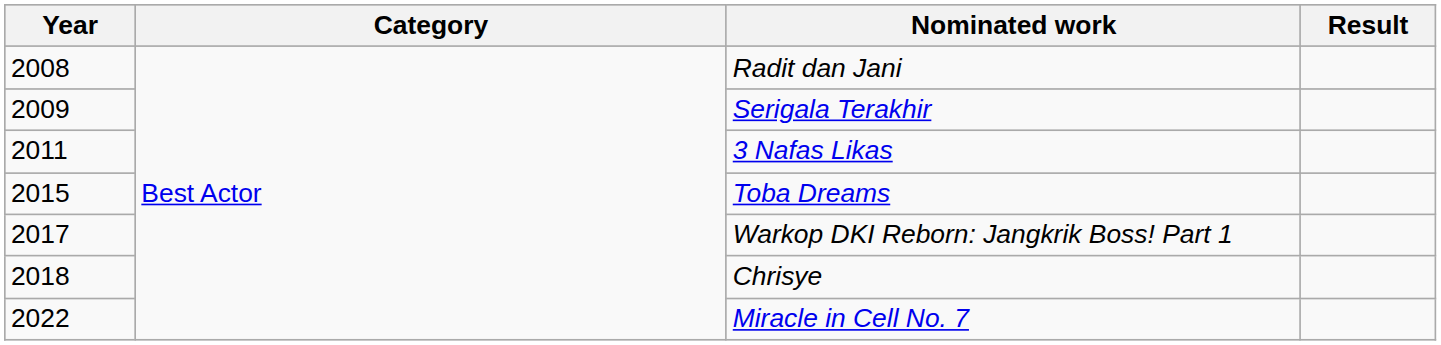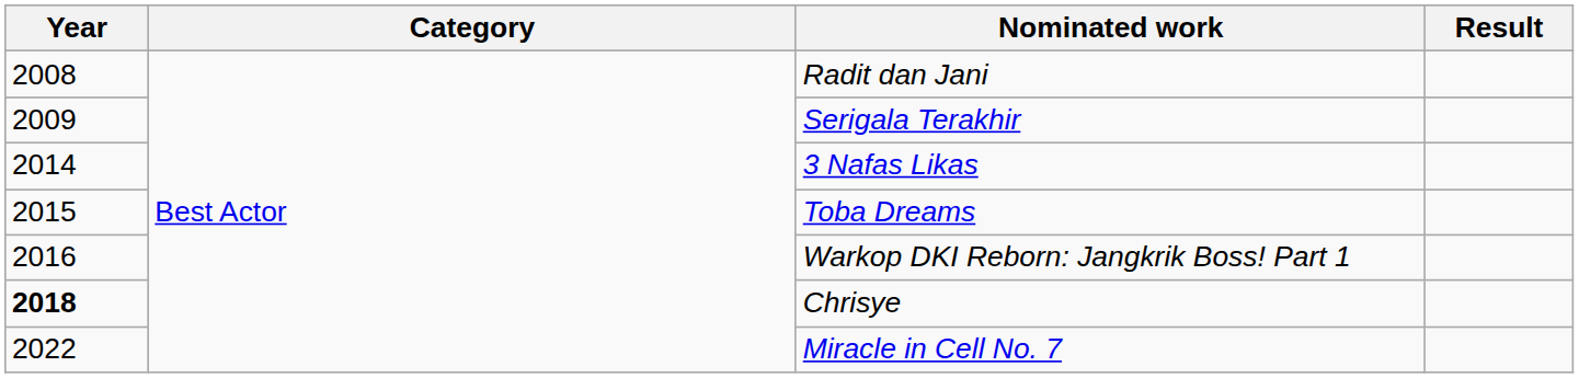 <table class="wikitable">
 <tr>
 <th scope="col" style="width:5em;">Year</th>
 <th scope="col" style="width:26em;">Category</th>
 <th scope="col" style="width:25em;">Nominated work</th>
 <th scope="col" style="width:5em;">Result</th>
 </tr>
 <tr>
 <td>2008</td>
 <td rowspan="7"><a href='#'>Best Actor</a></td>
 <td><em>Radit dan Jani</em></td>
 <td></td>
 </tr>
 <tr>
 <td>2009</td>
 <td><em><a href='#'>Serigala Terakhir</a></em></td>
 <td></td>
 </tr>
 <tr>
-<td>2011</td>
+<td>2014</td>
 <td><em><a href='#'>3 Nafas Likas</a></em></td>
 <td></td>
 </tr>
 <tr>
 <td>2015</td>
 <td><em><a href='#'>Toba Dreams</a></em></td>
 <td></td>
 </tr>
 <tr>
-<td>2017</td>
+<td>2016</td>
 <td><em>Warkop DKI Reborn: Jangkrik Boss! Part 1</em></td>
 <td></td>
 </tr>
 <tr>
-<td>2018</td>
+<td><strong>2018</strong></td>
 <td><em>Chrisye</em></td>
 <td></td>
 </tr>
 <tr>
 <td>2022</td>
 <td><em><a href='#'>Miracle in Cell No. 7</a></em></td>
 <td></td>
 </tr>
 </table>
